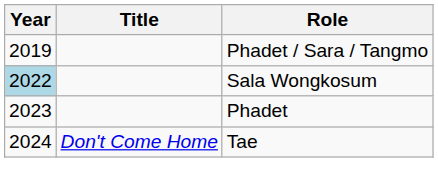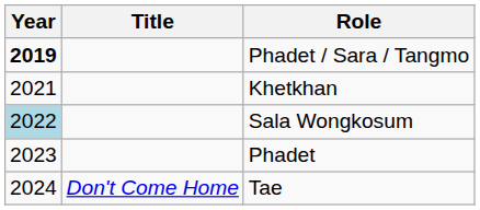 <table class="wikitable">
 <tr>
 <th>Year</th>
 <th>Title</th>
 <th>Role</th>
 </tr>
 <tr>
-<td>2019</td>
+<td><strong>2019</strong></td>
 <td></td>
 <td>Phadet / Sara / Tangmo</td>
+</tr>
+<tr>
+<td>2021</td>
+<td></td>
+<td>Khetkhan</td>
 </tr>
 <tr>
 <td style="background: lightblue;">2022</td>
 <td></td>
 <td>Sala Wongkosum</td>
 </tr>
 <tr>
 <td>2023</td>
 <td></td>
 <td>Phadet</td>
 </tr>
 <tr>
 <td>2024</td>
 <td><em><a href='#'>Don't Come Home</a></em></td>
 <td>Tae</td>
 </tr>
 </table>
